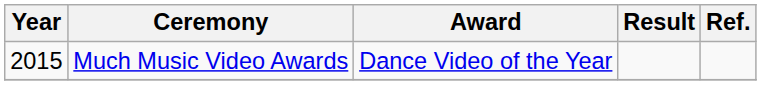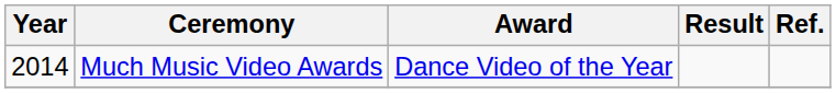 <table class="wikitable plainrowheaders">
 <tr>
 <th scope="col">Year</th>
 <th scope="col">Ceremony</th>
 <th scope="col">Award</th>
 <th scope="col">Result</th>
 <th scope="col">Ref.</th>
 </tr>
 <tr>
-<td>2015</td>
+<td>2014</td>
 <td><a href='#'>Much Music Video Awards</a></td>
 <td><a href='#'>Dance Video of the Year</a></td>
 <td></td>
 <td></td>
 </tr>
 <tr>
 </tr>
 </table>
